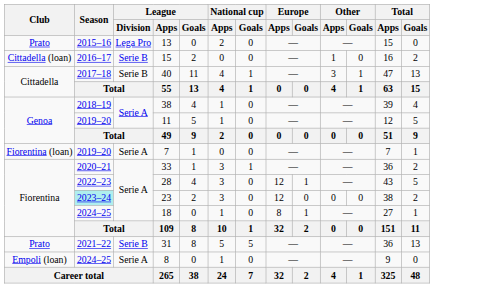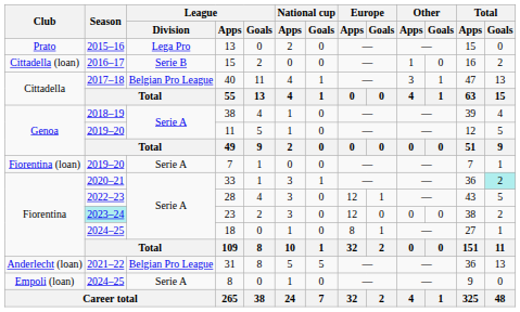 <table class="wikitable" style="text-align: center;">
 <tr>
 <th rowspan="2">Club</th>
 <th rowspan="2">Season</th>
 <th colspan="3">League</th>
 <th colspan="2">National cup</th>
 <th colspan="2">Europe</th>
 <th colspan="2">Other</th>
 <th colspan="2">Total</th>
 </tr>
 <tr>
 <th>Division</th>
 <th>Apps</th>
 <th>Goals</th>
 <th>Apps</th>
 <th>Goals</th>
 <th>Apps</th>
 <th>Goals</th>
 <th>Apps</th>
 <th>Goals</th>
 <th>Apps</th>
 <th>Goals</th>
 </tr>
 <tr>
 <td><a href='#'>Prato</a></td>
 <td><a href='#'>2015–16</a></td>
 <td><a href='#'>Lega Pro</a></td>
 <td>13</td>
 <td>0</td>
 <td>2</td>
 <td>0</td>
 <td colspan="2">—</td>
 <td colspan="2">—</td>
 <td>15</td>
 <td>0</td>
 </tr>
 <tr>
 <td><a href='#'>Cittadella</a> (loan)</td>
 <td><a href='#'>2016–17</a></td>
 <td><a href='#'>Serie B</a></td>
 <td>15</td>
 <td>2</td>
 <td>0</td>
 <td>0</td>
 <td colspan="2">—</td>
 <td>1</td>
 <td>0</td>
 <td>16</td>
 <td>2</td>
 </tr>
 <tr>
 <td rowspan="2">Cittadella</td>
 <td><a href='#'>2017–18</a></td>
-<td>Serie B</td>
+<td><a href='#'>Belgian Pro League</a></td>
 <td>40</td>
 <td>11</td>
 <td>4</td>
 <td>1</td>
 <td colspan="2">—</td>
 <td>3</td>
 <td>1</td>
 <td>47</td>
 <td>13</td>
 </tr>
 <tr>
 <th colspan="2">Total</th>
 <th>55</th>
 <th>13</th>
 <th>4</th>
 <th>1</th>
 <th>0</th>
 <th>0</th>
 <th>4</th>
 <th>1</th>
 <th>63</th>
 <th>15</th>
 </tr>
 <tr>
 <td rowspan="3"><a href='#'>Genoa</a></td>
 <td><a href='#'>2018–19</a></td>
 <td rowspan="2"><a href='#'>Serie A</a></td>
 <td>38</td>
 <td>4</td>
 <td>1</td>
 <td>0</td>
 <td colspan="2">—</td>
 <td colspan="2">—</td>
 <td>39</td>
 <td>4</td>
 </tr>
 <tr>
 <td><a href='#'>2019–20</a></td>
 <td>11</td>
 <td>5</td>
 <td>1</td>
 <td>0</td>
 <td colspan="2">—</td>
 <td colspan="2">—</td>
 <td>12</td>
 <td>5</td>
 </tr>
 <tr>
 <th colspan="2">Total</th>
 <th>49</th>
 <th>9</th>
 <th>2</th>
 <th>0</th>
 <th>0</th>
 <th>0</th>
 <th>0</th>
 <th>0</th>
 <th>51</th>
 <th>9</th>
 </tr>
 <tr>
 <td><a href='#'>Fiorentina</a> (loan)</td>
 <td><a href='#'>2019–20</a></td>
 <td>Serie A</td>
 <td>7</td>
 <td>1</td>
 <td>0</td>
 <td>0</td>
 <td colspan="2">—</td>
 <td colspan="2">—</td>
 <td>7</td>
 <td>1</td>
 </tr>
 <tr>
 <td rowspan="5">Fiorentina</td>
 <td><a href='#'>2020–21</a></td>
 <td rowspan="4">Serie A</td>
 <td>33</td>
 <td>1</td>
 <td>3</td>
 <td>1</td>
 <td colspan="2">—</td>
 <td colspan="2">—</td>
 <td>36</td>
-<td>2</td>
+<td style="background: paleturquoise;">2</td>
 </tr>
 <tr>
 <td><a href='#'>2022–23</a></td>
 <td>28</td>
 <td>4</td>
 <td>3</td>
 <td>0</td>
 <td>12</td>
 <td>1</td>
 <td colspan="2">—</td>
 <td>43</td>
 <td>5</td>
 </tr>
 <tr>
 <td style="background: paleturquoise;"><a href='#'>2023–24</a></td>
 <td>23</td>
 <td>2</td>
 <td>3</td>
 <td>0</td>
 <td>12</td>
 <td>0</td>
 <td>0</td>
 <td>0</td>
 <td>38</td>
 <td>2</td>
 </tr>
 <tr>
 <td><a href='#'>2024–25</a></td>
 <td>18</td>
 <td>0</td>
 <td>1</td>
 <td>0</td>
 <td>8</td>
 <td>1</td>
 <td colspan="2">—</td>
 <td>27</td>
 <td>1</td>
 </tr>
 <tr>
 <th colspan="2">Total</th>
 <th>109</th>
 <th>8</th>
 <th>10</th>
 <th>1</th>
 <th>32</th>
 <th>2</th>
 <th>0</th>
 <th>0</th>
 <th>151</th>
 <th>11</th>
 </tr>
 <tr>
-<td><a href='#'>Prato</a></td>
+<td><a href='#'>Anderlecht</a> (loan)</td>
 <td><a href='#'>2021–22</a></td>
-<td><a href='#'>Serie B</a></td>
+<td><a href='#'>Belgian Pro League</a></td>
 <td>31</td>
 <td>8</td>
 <td>5</td>
 <td>5</td>
 <td colspan="2">—</td>
 <td colspan="2">—</td>
 <td>36</td>
 <td>13</td>
 </tr>
 <tr>
 <td><a href='#'>Empoli</a> (loan)</td>
 <td><a href='#'>2024–25</a></td>
 <td>Serie A</td>
 <td>8</td>
 <td>0</td>
 <td>1</td>
 <td>0</td>
 <td colspan="2">—</td>
 <td colspan="2">—</td>
 <td>9</td>
 <td>0</td>
 </tr>
 <tr>
 <th colspan="3">Career total</th>
 <th>265</th>
 <th>38</th>
 <th>24</th>
 <th>7</th>
 <th>32</th>
 <th>2</th>
 <th>4</th>
 <th>1</th>
 <th>325</th>
 <th>48</th>
 </tr>
 </table>
